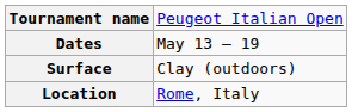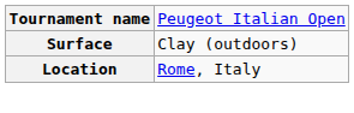 <table class="wikitable">
 <tr>
 <th>Tournament name</th>
 <td><a href='#'>Peugeot Italian Open</a></td>
-</tr>
-<tr>
-<th>Dates</th>
-<td>May 13 – 19</td>
 </tr>
 <tr>
 <th>Surface</th>
 <td>Clay (outdoors)</td>
 </tr>
 <tr>
 <th>Location</th>
 <td><a href='#'>Rome</a>, Italy</td>
 </tr>
 <tr>
 </tr>
 </table>
